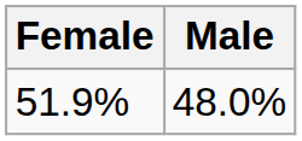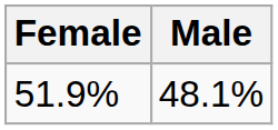 <table class="wikitable">
 <tr>
 <th>Female</th>
 <th>Male</th>
 </tr>
 <tr>
 <td>51.9%</td>
-<td>48.0%</td>
+<td>48.1%</td>
 </tr>
 </table>
